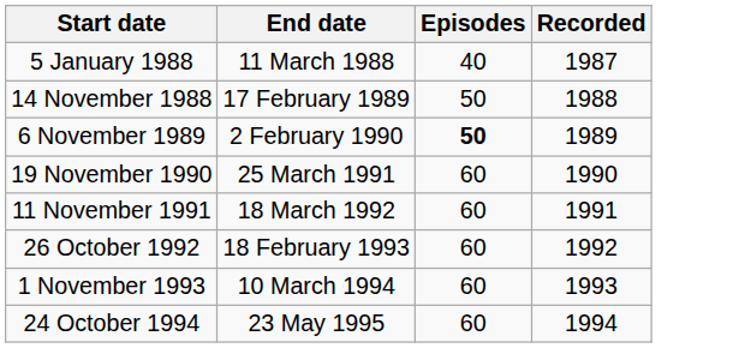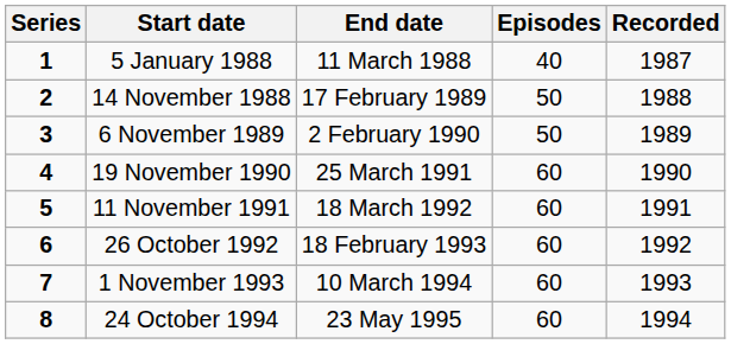 <table class="wikitable" style="text-align:center;">
 <tr>
+<th>Series</th>
 <th>Start date</th>
 <th>End date</th>
 <th>Episodes</th>
 <th>Recorded</th>
 </tr>
 <tr>
+<td><strong>1</strong></td>
 <td>5 January 1988</td>
 <td>11 March 1988</td>
 <td>40</td>
 <td>1987</td>
 </tr>
 <tr>
+<td><strong>2</strong></td>
 <td>14 November 1988</td>
 <td>17 February 1989</td>
 <td>50</td>
 <td>1988</td>
 </tr>
 <tr>
+<td><strong>3</strong></td>
 <td>6 November 1989</td>
 <td>2 February 1990</td>
-<td><strong>50</strong></td>
+<td>50</td>
 <td>1989</td>
 </tr>
 <tr>
+<td><strong>4</strong></td>
 <td>19 November 1990</td>
 <td>25 March 1991</td>
 <td>60</td>
 <td>1990</td>
 </tr>
 <tr>
+<td><strong>5</strong></td>
 <td>11 November 1991</td>
 <td>18 March 1992</td>
 <td>60</td>
 <td>1991</td>
 </tr>
 <tr>
+<td><strong>6</strong></td>
 <td>26 October 1992</td>
 <td>18 February 1993</td>
 <td>60</td>
 <td>1992</td>
 </tr>
 <tr>
+<td><strong>7</strong></td>
 <td>1 November 1993</td>
 <td>10 March 1994</td>
 <td>60</td>
 <td>1993</td>
 </tr>
 <tr>
+<td><strong>8</strong></td>
 <td>24 October 1994</td>
 <td>23 May 1995</td>
 <td>60</td>
 <td>1994</td>
 </tr>
 </table>
